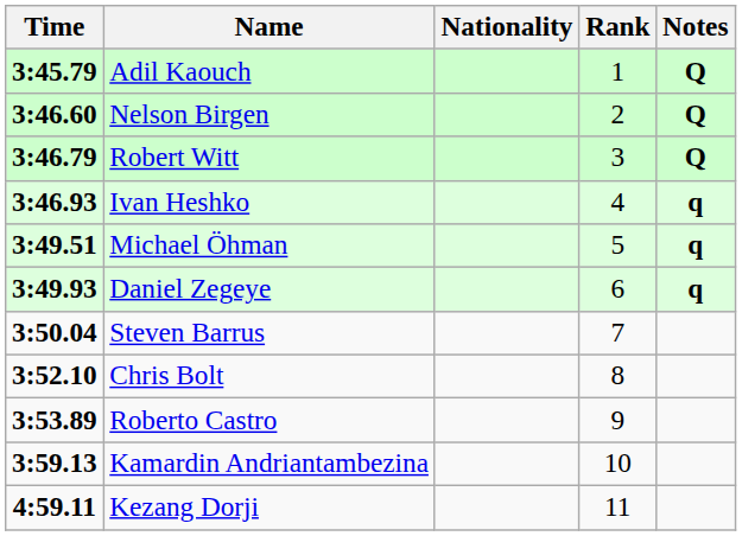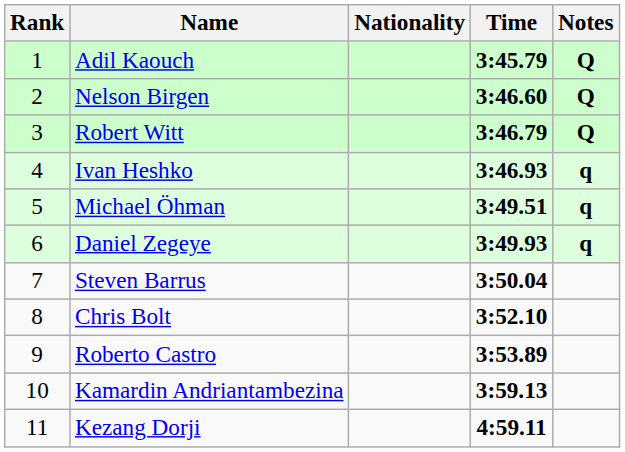 <table class="wikitable sortable" style="text-align:center">
 <tr>
-<th>Time</th>
+<th>Rank</th>
 <th>Name</th>
 <th>Nationality</th>
-<th>Rank</th>
+<th>Time</th>
 <th>Notes</th>
 </tr>
 <tr bgcolor=ccffcc>
-<td><strong>3:45.79</strong></td>
+<td>1</td>
 <td align=left><a href='#'>Adil Kaouch</a></td>
 <td align=left></td>
-<td>1</td>
+<td><strong>3:45.79</strong></td>
 <td><strong>Q</strong></td>
 </tr>
 <tr bgcolor=ccffcc>
-<td><strong>3:46.60</strong></td>
+<td>2</td>
 <td align=left><a href='#'>Nelson Birgen</a></td>
 <td align=left></td>
-<td>2</td>
+<td><strong>3:46.60</strong></td>
 <td><strong>Q</strong></td>
 </tr>
 <tr bgcolor=ccffcc>
-<td><strong>3:46.79</strong></td>
+<td>3</td>
 <td align=left><a href='#'>Robert Witt</a></td>
 <td align=left></td>
-<td>3</td>
+<td><strong>3:46.79</strong></td>
 <td><strong>Q</strong></td>
 </tr>
 <tr bgcolor=ddffdd>
-<td><strong>3:46.93</strong></td>
+<td>4</td>
 <td align=left><a href='#'>Ivan Heshko</a></td>
 <td align=left></td>
-<td>4</td>
+<td><strong>3:46.93</strong></td>
 <td><strong>q</strong></td>
 </tr>
 <tr bgcolor=ddffdd>
-<td><strong>3:49.51</strong></td>
+<td>5</td>
 <td align=left><a href='#'>Michael Öhman</a></td>
 <td align=left></td>
-<td>5</td>
+<td><strong>3:49.51</strong></td>
 <td><strong>q</strong></td>
 </tr>
 <tr bgcolor=ddffdd>
-<td><strong>3:49.93</strong></td>
+<td>6</td>
 <td align=left><a href='#'>Daniel Zegeye</a></td>
 <td align=left></td>
-<td>6</td>
+<td><strong>3:49.93</strong></td>
 <td><strong>q</strong></td>
 </tr>
 <tr>
-<td><strong>3:50.04</strong></td>
+<td>7</td>
 <td align=left><a href='#'>Steven Barrus</a></td>
 <td align=left></td>
-<td>7</td>
+<td><strong>3:50.04</strong></td>
 <td></td>
 </tr>
 <tr>
-<td><strong>3:52.10</strong></td>
+<td>8</td>
 <td align=left><a href='#'>Chris Bolt</a></td>
 <td align=left></td>
-<td>8</td>
+<td><strong>3:52.10</strong></td>
 <td></td>
 </tr>
 <tr>
-<td><strong>3:53.89</strong></td>
+<td>9</td>
 <td align=left><a href='#'>Roberto Castro</a></td>
 <td align=left></td>
-<td>9</td>
+<td><strong>3:53.89</strong></td>
 <td></td>
 </tr>
 <tr>
-<td><strong>3:59.13</strong></td>
+<td>10</td>
 <td align=left><a href='#'>Kamardin Andriantambezina</a></td>
 <td align=left></td>
-<td>10</td>
+<td><strong>3:59.13</strong></td>
 <td></td>
 </tr>
 <tr>
-<td><strong>4:59.11</strong></td>
+<td>11</td>
 <td align=left><a href='#'>Kezang Dorji</a></td>
 <td align=left></td>
-<td>11</td>
+<td><strong>4:59.11</strong></td>
 <td></td>
 </tr>
 </table>
